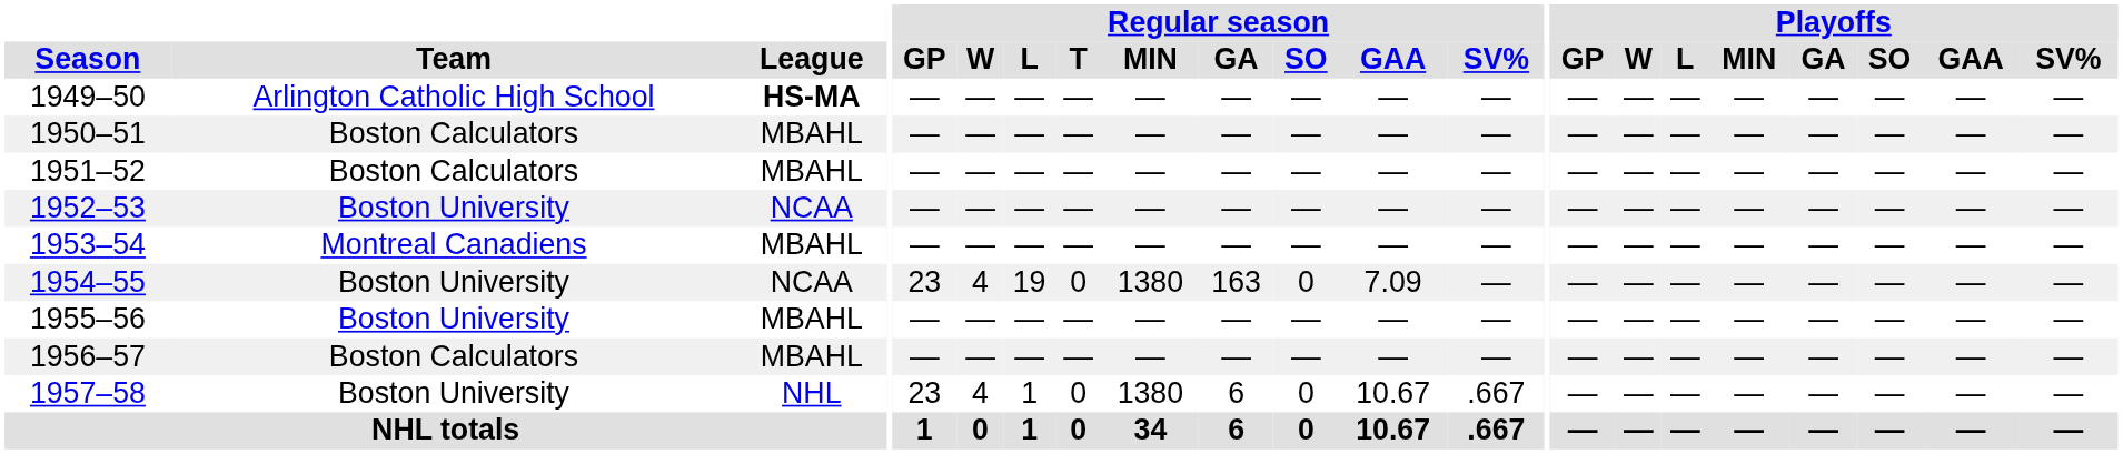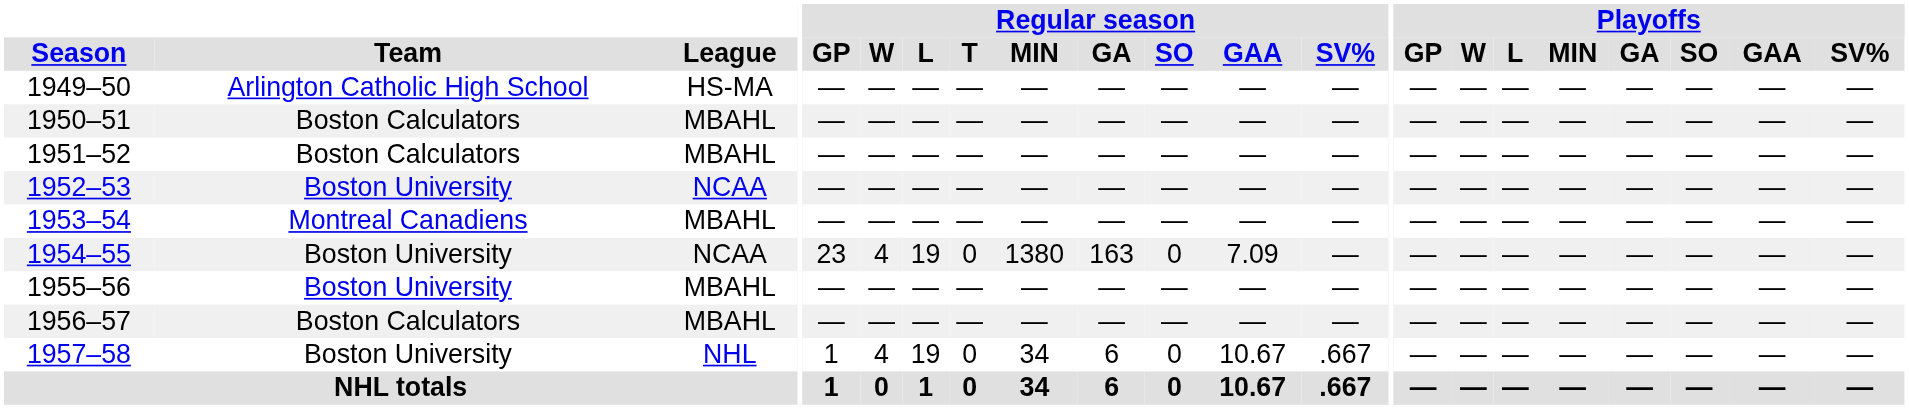 <table border="0" cellpadding="1" cellspacing="0" style="width:90%; text-align:center;">
 <tr bgcolor="#e0e0e0">
 <th colspan="3" bgcolor="#ffffff"></th>
 <th rowspan="99" bgcolor="#ffffff"></th>
 <th colspan="9" bgcolor="#e0e0e0"><a href='#'>Regular season</a></th>
 <th rowspan="99" bgcolor="#ffffff"></th>
 <th colspan="8" bgcolor="#e0e0e0"><a href='#'>Playoffs</a></th>
 </tr>
 <tr bgcolor="#e0e0e0">
 <th><a href='#'>Season</a></th>
 <th>Team</th>
 <th>League</th>
 <th>GP</th>
 <th>W</th>
 <th>L</th>
 <th>T</th>
 <th>MIN</th>
 <th>GA</th>
 <th><a href='#'>SO</a></th>
 <th><a href='#'>GAA</a></th>
 <th><a href='#'>SV%</a></th>
 <th>GP</th>
 <th>W</th>
 <th>L</th>
 <th>MIN</th>
 <th>GA</th>
 <th>SO</th>
 <th>GAA</th>
 <th>SV%</th>
 </tr>
 <tr>
 <td>1949–50</td>
 <td><a href='#'>Arlington Catholic High School</a></td>
-<td><strong>HS-MA</strong></td>
+<td>HS-MA</td>
 <td>—</td>
 <td>—</td>
 <td>—</td>
 <td>—</td>
 <td>—</td>
 <td>—</td>
 <td>—</td>
 <td>—</td>
 <td>—</td>
 <td>—</td>
 <td>—</td>
 <td>—</td>
 <td>—</td>
 <td>—</td>
 <td>—</td>
 <td>—</td>
 <td>—</td>
 </tr>
 <tr bgcolor="#f0f0f0">
 <td>1950–51</td>
 <td>Boston Calculators</td>
 <td>MBAHL</td>
 <td>—</td>
 <td>—</td>
 <td>—</td>
 <td>—</td>
 <td>—</td>
 <td>—</td>
 <td>—</td>
 <td>—</td>
 <td>—</td>
 <td>—</td>
 <td>—</td>
 <td>—</td>
 <td>—</td>
 <td>—</td>
 <td>—</td>
 <td>—</td>
 <td>—</td>
 </tr>
 <tr>
 <td>1951–52</td>
 <td>Boston Calculators</td>
 <td>MBAHL</td>
 <td>—</td>
 <td>—</td>
 <td>—</td>
 <td>—</td>
 <td>—</td>
 <td>—</td>
 <td>—</td>
 <td>—</td>
 <td>—</td>
 <td>—</td>
 <td>—</td>
 <td>—</td>
 <td>—</td>
 <td>—</td>
 <td>—</td>
 <td>—</td>
 <td>—</td>
 </tr>
 <tr bgcolor="#f0f0f0">
 <td><a href='#'>1952–53</a></td>
 <td><a href='#'>Boston University</a></td>
 <td><a href='#'>NCAA</a></td>
 <td>—</td>
 <td>—</td>
 <td>—</td>
 <td>—</td>
 <td>—</td>
 <td>—</td>
 <td>—</td>
 <td>—</td>
 <td>—</td>
 <td>—</td>
 <td>—</td>
 <td>—</td>
 <td>—</td>
 <td>—</td>
 <td>—</td>
 <td>—</td>
 <td>—</td>
 </tr>
 <tr>
 <td><a href='#'>1953–54</a></td>
 <td><a href='#'>Montreal Canadiens</a></td>
 <td>MBAHL</td>
 <td>—</td>
 <td>—</td>
 <td>—</td>
 <td>—</td>
 <td>—</td>
 <td>—</td>
 <td>—</td>
 <td>—</td>
 <td>—</td>
 <td>—</td>
 <td>—</td>
 <td>—</td>
 <td>—</td>
 <td>—</td>
 <td>—</td>
 <td>—</td>
 <td>—</td>
 </tr>
 <tr bgcolor="#f0f0f0">
 <td><a href='#'>1954–55</a></td>
 <td>Boston University</td>
 <td>NCAA</td>
 <td>23</td>
 <td>4</td>
 <td>19</td>
 <td>0</td>
 <td>1380</td>
 <td>163</td>
 <td>0</td>
 <td>7.09</td>
 <td>—</td>
 <td>—</td>
 <td>—</td>
 <td>—</td>
 <td>—</td>
 <td>—</td>
 <td>—</td>
 <td>—</td>
 <td>—</td>
 </tr>
 <tr>
 <td>1955–56</td>
 <td><a href='#'>Boston University</a></td>
 <td>MBAHL</td>
 <td>—</td>
 <td>—</td>
 <td>—</td>
 <td>—</td>
 <td>—</td>
 <td>—</td>
 <td>—</td>
 <td>—</td>
 <td>—</td>
 <td>—</td>
 <td>—</td>
 <td>—</td>
 <td>—</td>
 <td>—</td>
 <td>—</td>
 <td>—</td>
 <td>—</td>
 </tr>
 <tr bgcolor="#f0f0f0">
 <td>1956–57</td>
 <td>Boston Calculators</td>
 <td>MBAHL</td>
 <td>—</td>
 <td>—</td>
 <td>—</td>
 <td>—</td>
 <td>—</td>
 <td>—</td>
 <td>—</td>
 <td>—</td>
 <td>—</td>
 <td>—</td>
 <td>—</td>
 <td>—</td>
 <td>—</td>
 <td>—</td>
 <td>—</td>
 <td>—</td>
 <td>—</td>
 </tr>
 <tr>
 <td><a href='#'>1957–58</a></td>
 <td>Boston University</td>
 <td><a href='#'>NHL</a></td>
-<td>23</td>
+<td>1</td>
 <td>4</td>
-<td>1</td>
+<td>19</td>
 <td>0</td>
-<td>1380</td>
+<td>34</td>
 <td>6</td>
 <td>0</td>
 <td>10.67</td>
 <td>.667</td>
 <td>—</td>
 <td>—</td>
 <td>—</td>
 <td>—</td>
 <td>—</td>
 <td>—</td>
 <td>—</td>
 <td>—</td>
 </tr>
 <tr bgcolor="#e0e0e0">
 <th colspan=3>NHL totals</th>
 <th>1</th>
 <th>0</th>
 <th>1</th>
 <th>0</th>
 <th>34</th>
 <th>6</th>
 <th>0</th>
 <th>10.67</th>
 <th>.667</th>
 <th>—</th>
 <th>—</th>
 <th>—</th>
 <th>—</th>
 <th>—</th>
 <th>—</th>
 <th>—</th>
 <th>—</th>
 </tr>
 </table>
